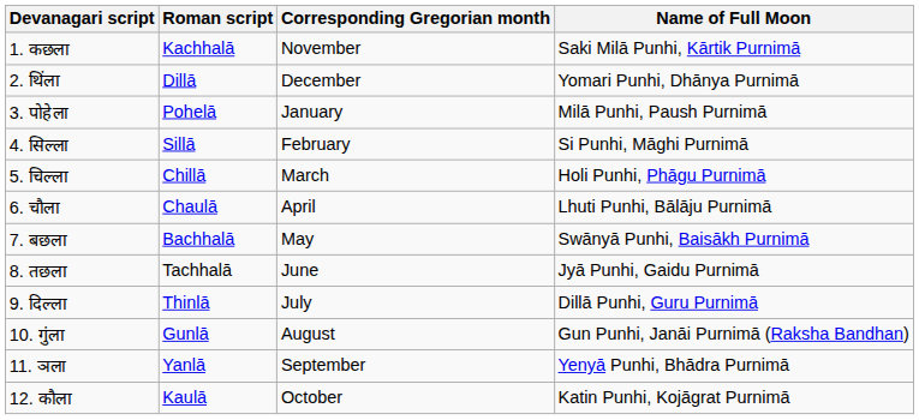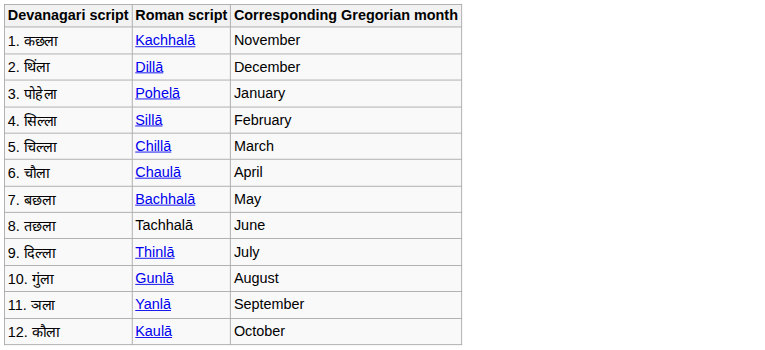 <table class="wikitable" align=center>
 <tr>
 <th>Devanagari script</th>
 <th>Roman script</th>
 <th>Corresponding Gregorian month</th>
-<th>Name of Full Moon</th>
 </tr>
 <tr>
 <td>1. कछला</td>
 <td><a href='#'>Kachhalā</a></td>
 <td>November</td>
-<td>Saki Milā Punhi, <a href='#'>Kārtik Purnimā</a></td>
 </tr>
 <tr>
 <td>2. थिंला</td>
 <td><a href='#'>Dillā</a></td>
 <td>December</td>
-<td>Yomari Punhi, Dhānya Purnimā</td>
 </tr>
 <tr>
 <td>3. पोहेला</td>
 <td><a href='#'>Pohelā</a></td>
 <td>January</td>
-<td>Milā Punhi, Paush Purnimā</td>
 </tr>
 <tr>
 <td>4. सिल्ला</td>
 <td><a href='#'>Sillā</a></td>
 <td>February</td>
-<td>Si Punhi, Māghi Purnimā</td>
 </tr>
 <tr>
 <td>5. चिल्ला</td>
 <td><a href='#'>Chillā</a></td>
 <td>March</td>
-<td>Holi Punhi, <a href='#'>Phāgu Purnimā</a></td>
 </tr>
 <tr>
 <td>6. चौला</td>
 <td><a href='#'>Chaulā</a></td>
 <td>April</td>
-<td>Lhuti Punhi, Bālāju Purnimā</td>
 </tr>
 <tr>
 <td>7. बछला</td>
 <td><a href='#'>Bachhalā</a></td>
 <td>May</td>
-<td>Swānyā Punhi, <a href='#'>Baisākh Purnimā</a></td>
 </tr>
 <tr>
 <td>8. तछला</td>
 <td>Tachhalā</td>
 <td>June</td>
-<td>Jyā Punhi, Gaidu Purnimā</td>
 </tr>
 <tr>
 <td>9. दिल्ला</td>
 <td><a href='#'>Thinlā</a></td>
 <td>July</td>
-<td>Dillā Punhi, <a href='#'>Guru Purnimā</a></td>
 </tr>
 <tr>
 <td>10. गुंला</td>
 <td><a href='#'>Gunlā</a></td>
 <td>August</td>
-<td>Gun Punhi, Janāi Purnimā (<a href='#'>Raksha Bandhan</a>)</td>
 </tr>
 <tr>
 <td>11. ञला</td>
 <td><a href='#'>Yanlā</a></td>
 <td>September</td>
-<td><a href='#'>Yenyā</a> Punhi, Bhādra Purnimā</td>
 </tr>
 <tr>
 <td>12. कौला</td>
 <td><a href='#'>Kaulā</a></td>
 <td>October</td>
-<td>Katin Punhi, Kojāgrat Purnimā</td>
 </tr>
 </table>
